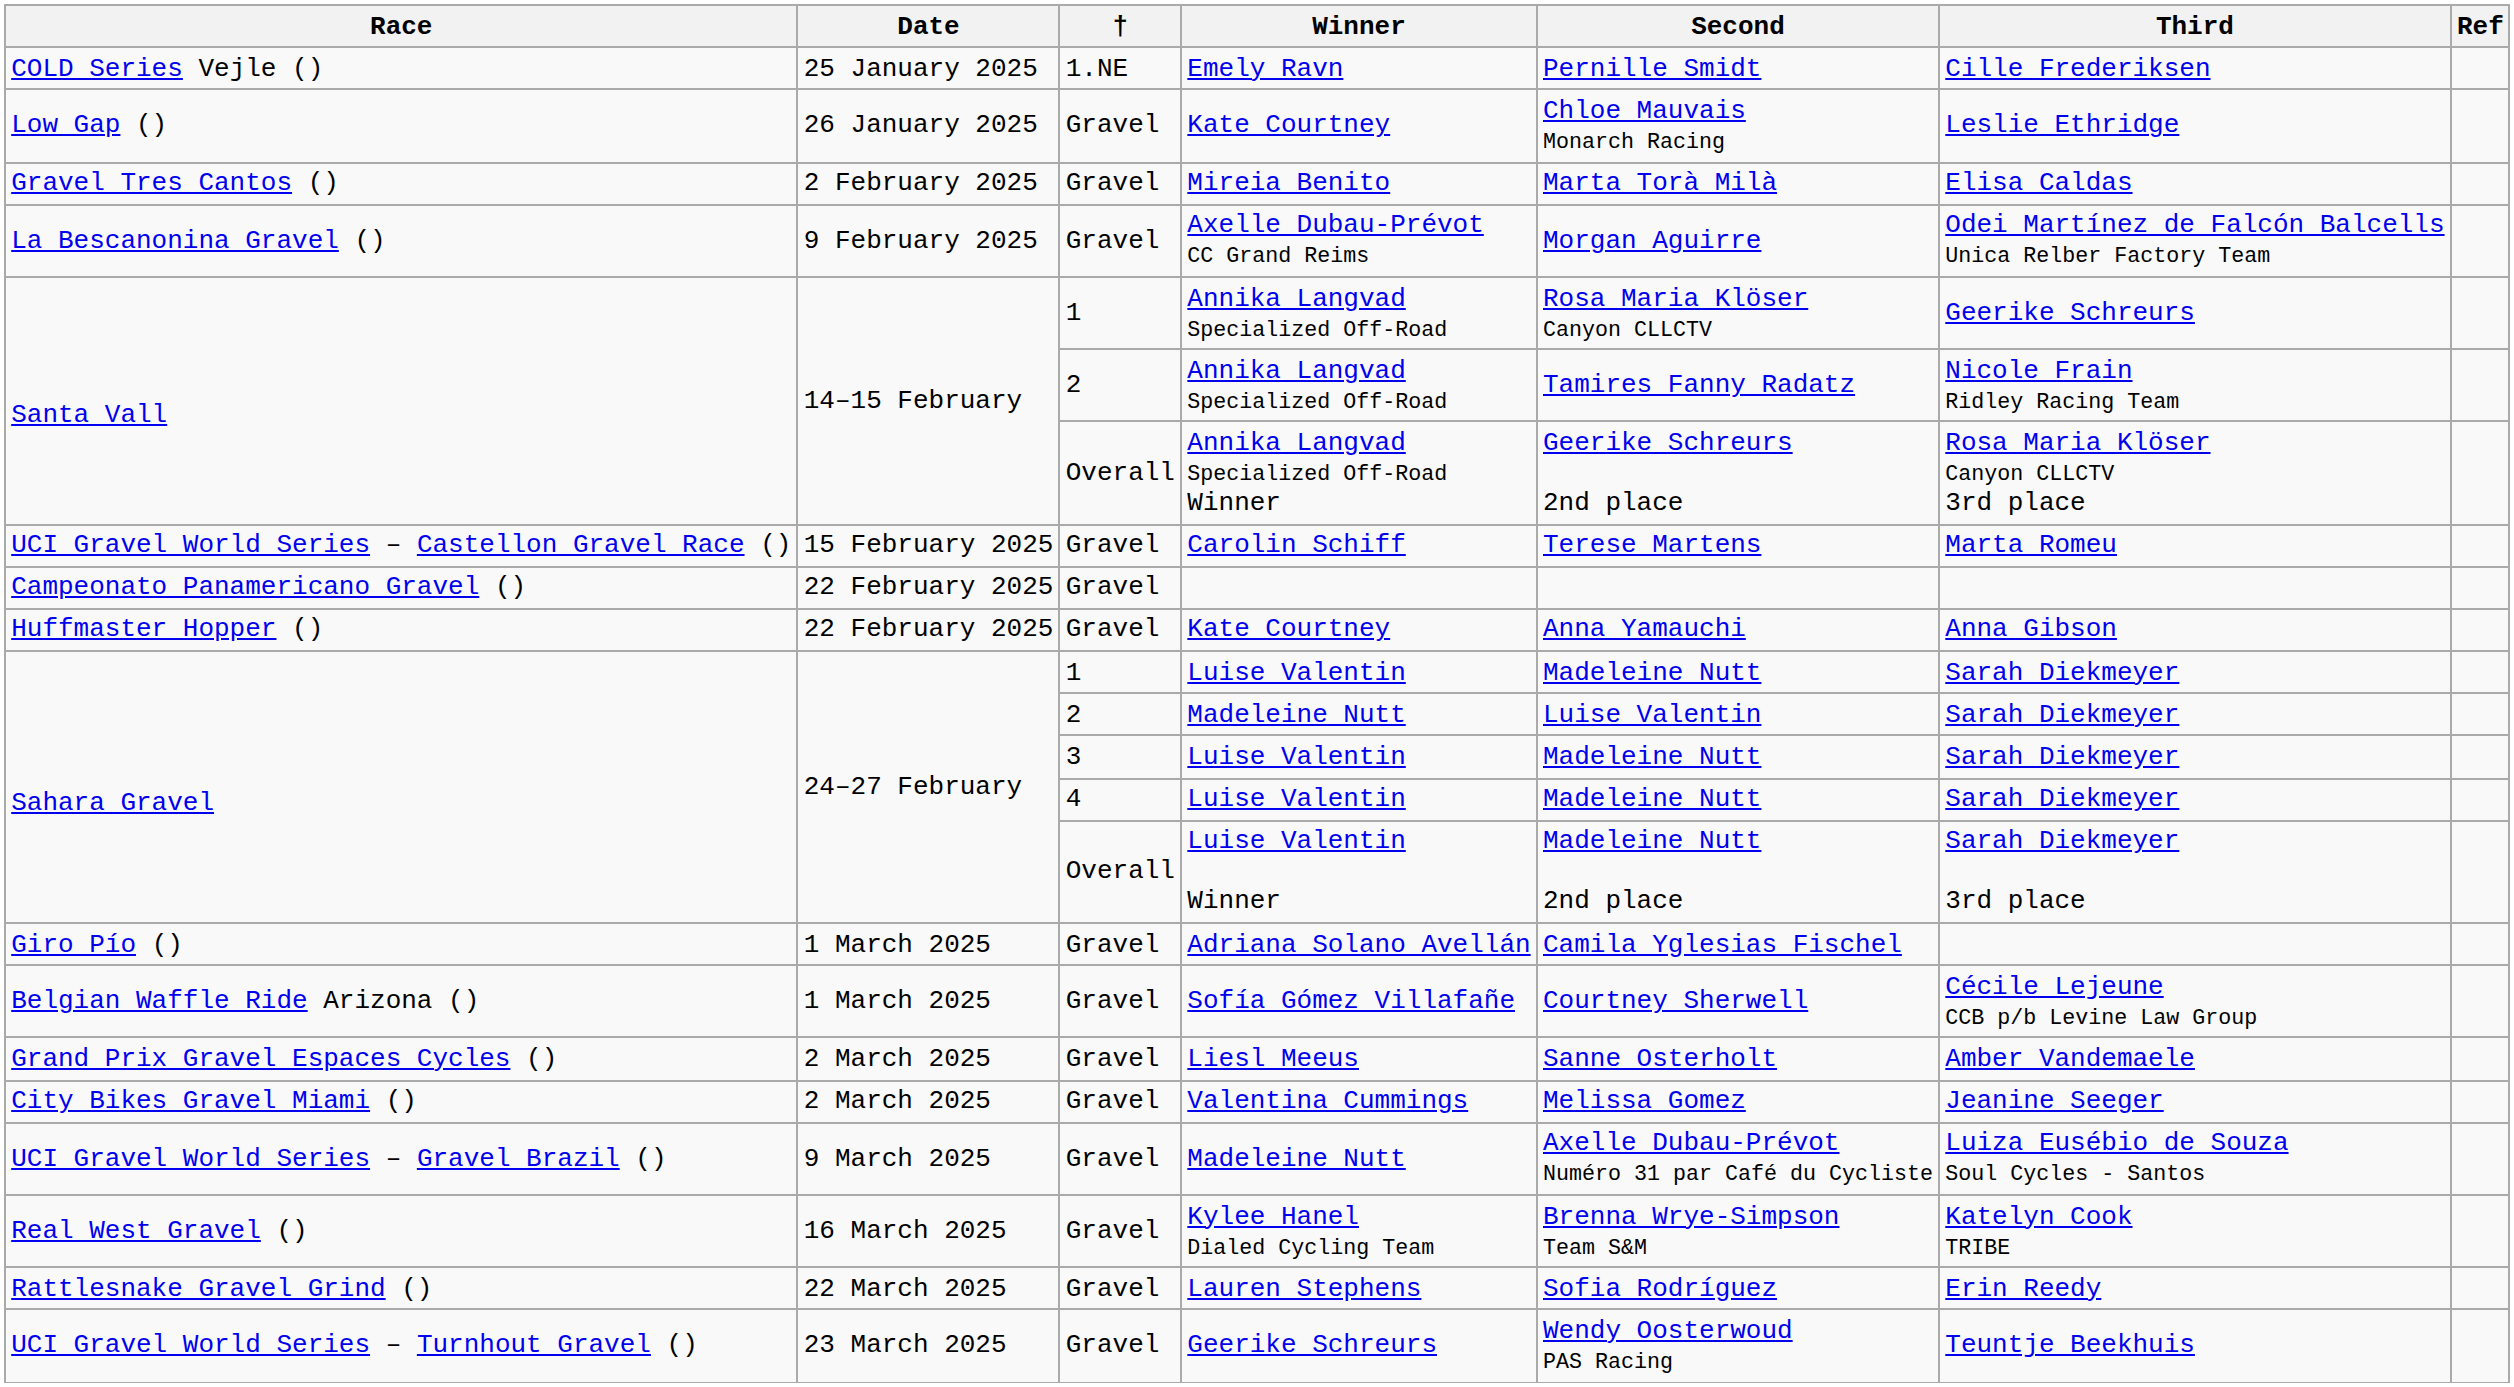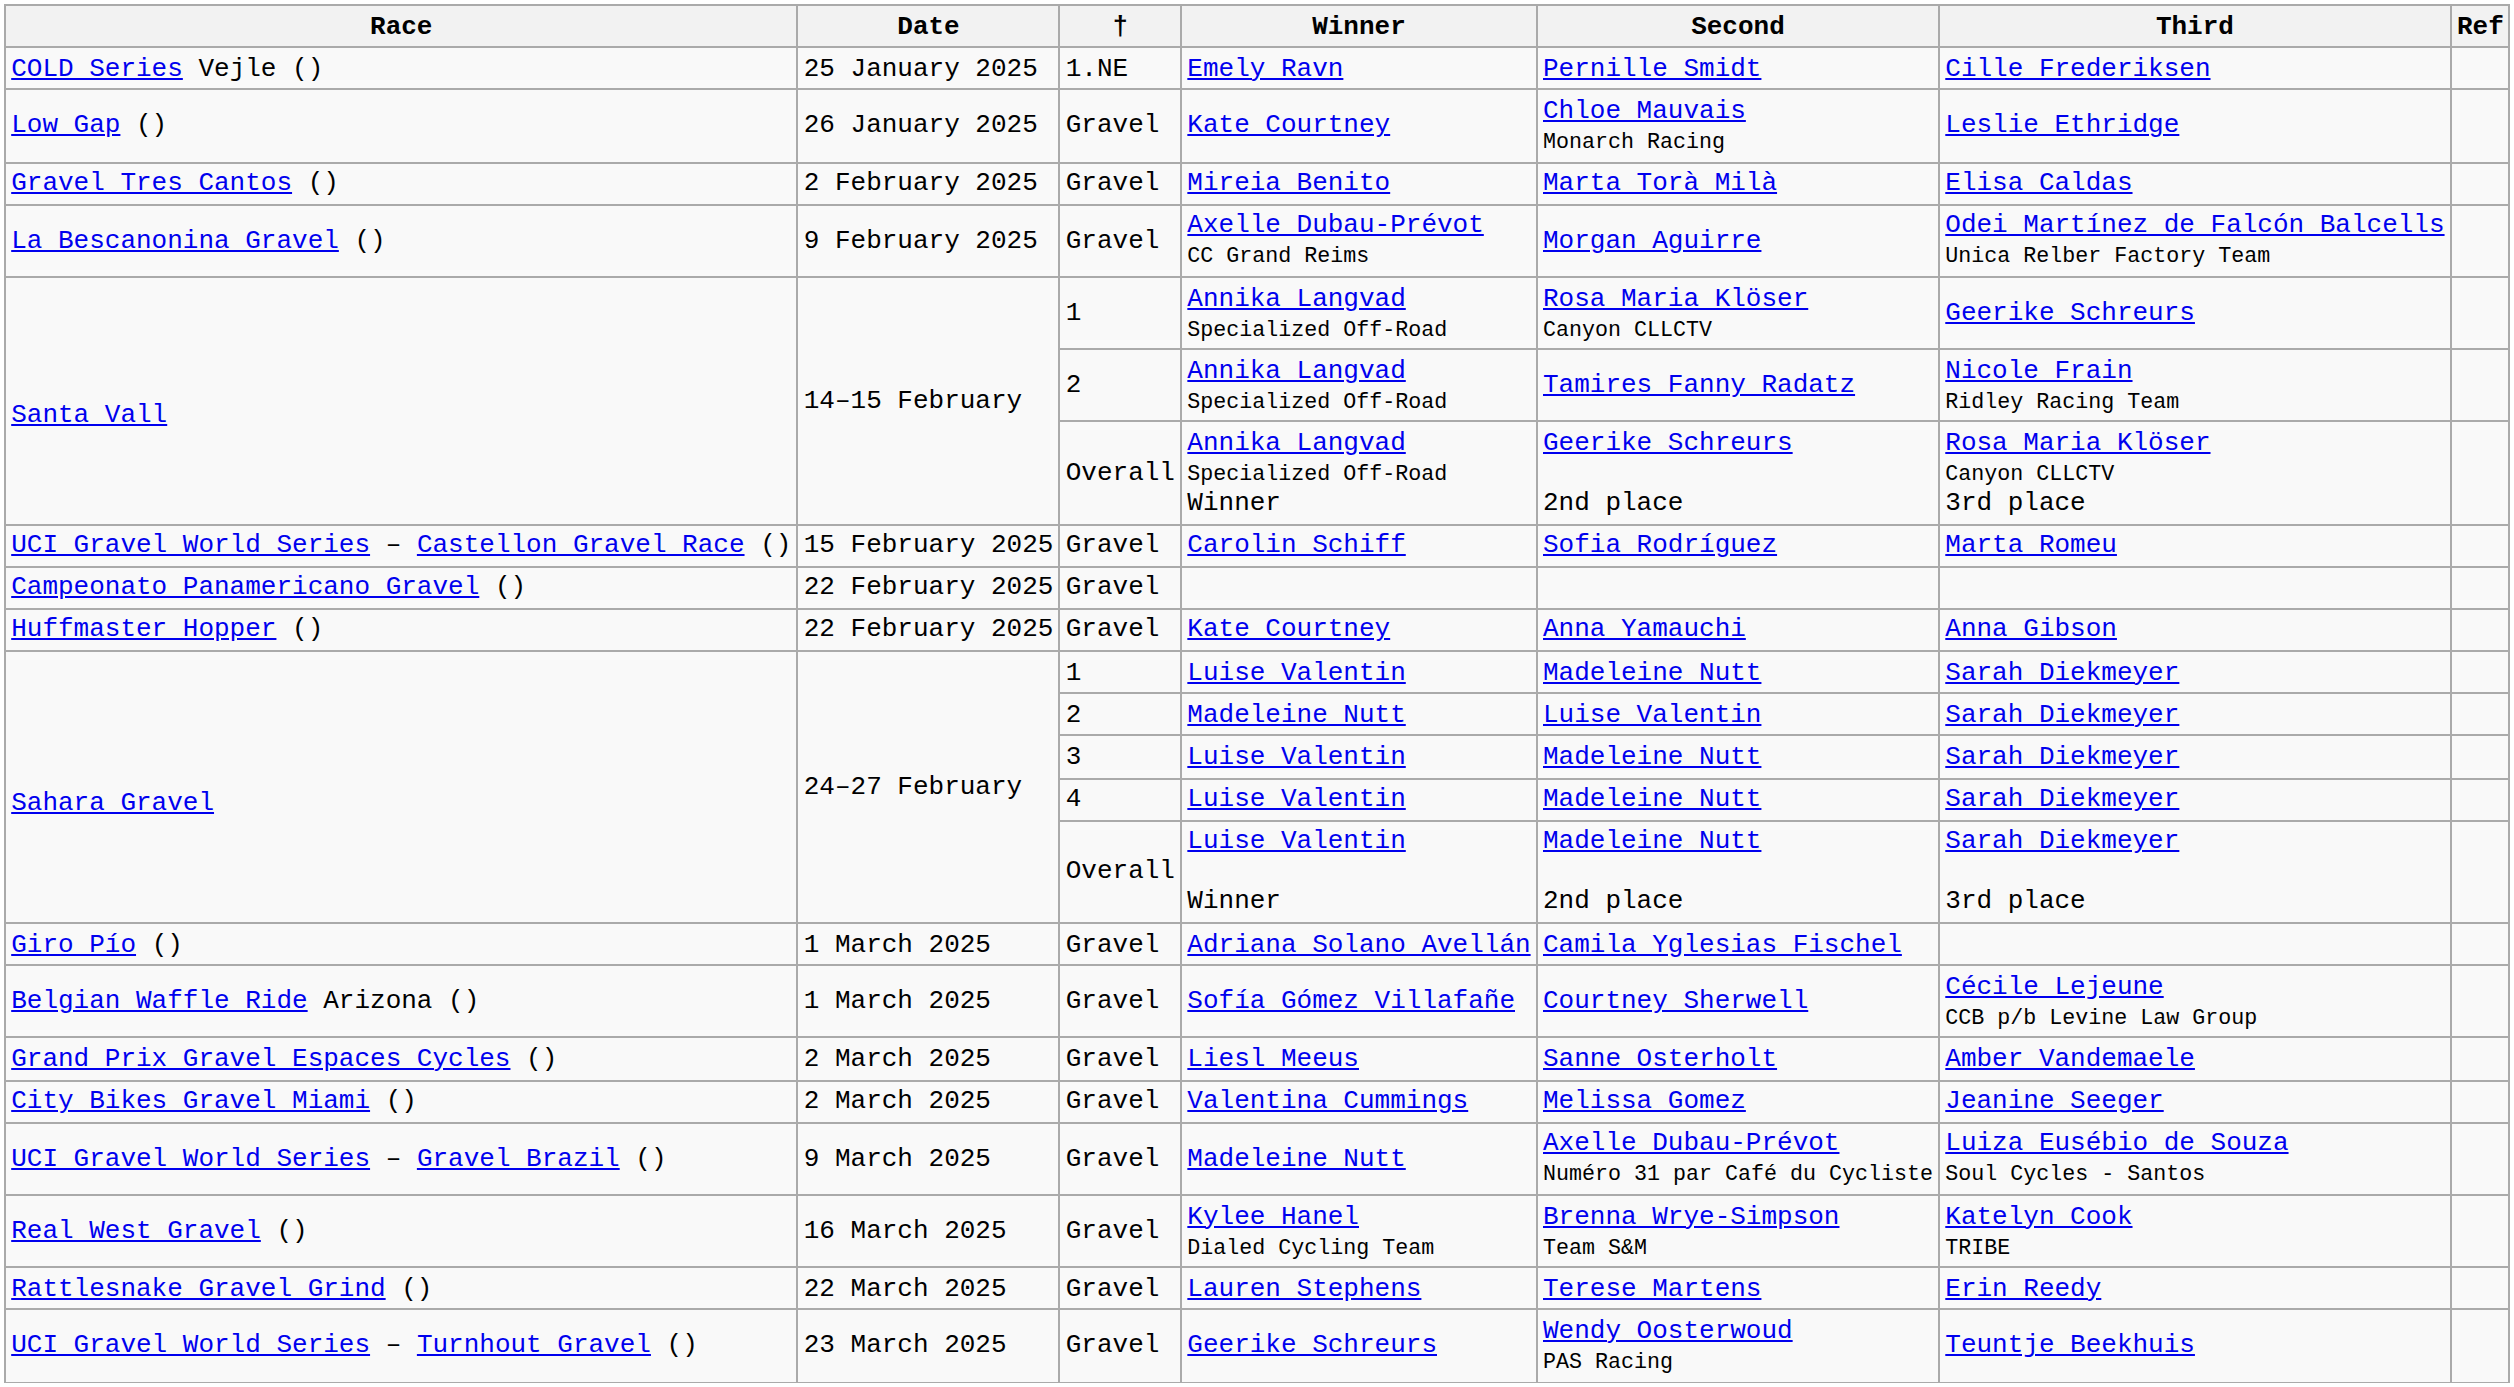 <table class="wikitable sortable">
 <tr>
 <th>Race</th>
 <th>Date</th>
 <th> †</th>
 <th>Winner</th>
 <th>Second</th>
 <th>Third</th>
 <th>Ref</th>
 </tr>
 <tr>
 <td> <a href='#'>COLD Series</a> Vejle ()</td>
 <td>25 January 2025</td>
 <td>1.NE</td>
 <td> <a href='#'>Emely Ravn</a><br><small></small></td>
 <td> <a href='#'>Pernille Smidt</a><br><small></small></td>
 <td> <a href='#'>Cille Frederiksen</a><br><small></small></td>
 <td align=center></td>
 </tr>
 <tr>
 <td> <a href='#'>Low Gap</a> ()</td>
 <td>26 January 2025</td>
 <td>Gravel</td>
 <td> <a href='#'>Kate Courtney</a><br><small></small></td>
 <td> <a href='#'>Chloe Mauvais</a><br><small>Monarch Racing</small></td>
 <td> <a href='#'>Leslie Ethridge</a><br><small></small></td>
 <td align=center></td>
 </tr>
 <tr>
 <td> <a href='#'>Gravel Tres Cantos</a> ()</td>
 <td>2 February 2025</td>
 <td>Gravel</td>
 <td> <a href='#'>Mireia Benito</a><br><small></small></td>
 <td> <a href='#'>Marta Torà Milà</a><br><small></small></td>
 <td> <a href='#'>Elisa Caldas</a><br><small></small></td>
 <td align=center></td>
 </tr>
 <tr>
 <td> <a href='#'>La Bescanonina Gravel</a> ()</td>
 <td>9 February 2025</td>
 <td>Gravel</td>
 <td> <a href='#'>Axelle Dubau-Prévot</a><br><small>CC Grand Reims</small></td>
 <td> <a href='#'>Morgan Aguirre</a><br><small></small></td>
 <td> <a href='#'>Odei Martínez de Falcón Balcells</a><br><small>Unica Relber Factory Team</small></td>
 <td align=center></td>
 </tr>
 <tr>
 <td rowspan=3><br><a href='#'>Santa Vall</a></td>
 <td rowspan=3>14–15 February</td>
 <td bgcolor=>1</td>
 <td> <a href='#'>Annika Langvad</a><br><small>Specialized Off-Road</small></td>
 <td> <a href='#'>Rosa Maria Klöser</a><br><small>Canyon CLLCTV</small></td>
 <td> <a href='#'>Geerike Schreurs</a><br><small></small></td>
 <td align=center></td>
 </tr>
 <tr>
 <td bgcolor=>2</td>
 <td> <a href='#'>Annika Langvad</a><br><small>Specialized Off-Road</small></td>
 <td> <a href='#'>Tamires Fanny Radatz</a><br><small></small></td>
 <td> <a href='#'>Nicole Frain</a><br><small>Ridley Racing Team</small></td>
 <td align=center></td>
 </tr>
 <tr>
 <td bgcolor=>Overall</td>
 <td> <a href='#'>Annika Langvad</a><br><small>Specialized Off-Road</small><br>Winner</td>
 <td> <a href='#'>Geerike Schreurs</a><br><small></small><br>2nd place</td>
 <td> <a href='#'>Rosa Maria Klöser</a><br><small>Canyon CLLCTV</small><br>3rd place</td>
 <td align=center></td>
 </tr>
 <tr>
 <td> <a href='#'>UCI Gravel World Series</a> – <a href='#'>Castellon Gravel Race</a> ()</td>
 <td>15 February 2025</td>
 <td>Gravel</td>
 <td> <a href='#'>Carolin Schiff</a><br><small></small></td>
-<td> <a href='#'>Terese Martens</a><br><small></small></td>
+<td> <a href='#'>Sofia Rodríguez</a><br><small></small></td>
 <td> <a href='#'>Marta Romeu</a><br><small></small></td>
 <td align=center></td>
 </tr>
 <tr>
 <td> <a href='#'>Campeonato Panamericano Gravel</a> ()</td>
 <td>22 February 2025</td>
 <td>Gravel</td>
 <td></td>
 <td></td>
 <td></td>
 <td align=center></td>
 </tr>
 <tr>
 <td> <a href='#'>Huffmaster Hopper</a> ()</td>
 <td>22 February 2025</td>
 <td>Gravel</td>
 <td> <a href='#'>Kate Courtney</a><br><small></small></td>
 <td> <a href='#'>Anna Yamauchi</a><br><small></small></td>
 <td> <a href='#'>Anna Gibson</a><br><small></small></td>
 <td align=center></td>
 </tr>
 <tr>
 <td rowspan=5><br><a href='#'>Sahara Gravel</a></td>
 <td rowspan=5>24–27 February</td>
 <td bgcolor=>1</td>
 <td> <a href='#'>Luise Valentin</a><br><small></small></td>
 <td> <a href='#'>Madeleine Nutt</a><br><small></small></td>
 <td> <a href='#'>Sarah Diekmeyer</a><br><small></small></td>
 <td align=center></td>
 </tr>
 <tr>
 <td bgcolor=>2</td>
 <td> <a href='#'>Madeleine Nutt</a><br><small></small></td>
 <td> <a href='#'>Luise Valentin</a><br><small></small></td>
 <td> <a href='#'>Sarah Diekmeyer</a><br><small></small></td>
 <td align=center></td>
 </tr>
 <tr>
 <td bgcolor=>3</td>
 <td> <a href='#'>Luise Valentin</a><br><small></small></td>
 <td> <a href='#'>Madeleine Nutt</a><br><small></small></td>
 <td> <a href='#'>Sarah Diekmeyer</a><br><small></small></td>
 <td align=center></td>
 </tr>
 <tr>
 <td bgcolor=>4</td>
 <td> <a href='#'>Luise Valentin</a><br><small></small></td>
 <td> <a href='#'>Madeleine Nutt</a><br><small></small></td>
 <td> <a href='#'>Sarah Diekmeyer</a><br><small></small></td>
 <td align=center></td>
 </tr>
 <tr>
 <td bgcolor=>Overall</td>
 <td> <a href='#'>Luise Valentin</a><br><small></small><br>Winner</td>
 <td> <a href='#'>Madeleine Nutt</a><br><small></small><br>2nd place</td>
 <td> <a href='#'>Sarah Diekmeyer</a><br><small></small><br>3rd place</td>
 <td align=center></td>
 </tr>
 <tr>
 <td> <a href='#'>Giro Pío</a> ()</td>
 <td>1 March 2025</td>
 <td>Gravel</td>
 <td> <a href='#'>Adriana Solano Avellán</a><br><small></small></td>
 <td> <a href='#'>Camila Yglesias Fischel</a><br><small></small></td>
 <td></td>
 <td align=center></td>
 </tr>
 <tr>
 <td> <a href='#'>Belgian Waffle Ride</a> Arizona ()</td>
 <td>1 March 2025</td>
 <td>Gravel</td>
 <td> <a href='#'>Sofía Gómez Villafañe</a><br><small></small></td>
 <td> <a href='#'>Courtney Sherwell</a><br><small></small></td>
 <td> <a href='#'>Cécile Lejeune</a><br><small>CCB p/b Levine Law Group</small></td>
 <td align=center></td>
 </tr>
 <tr>
 <td> <a href='#'>Grand Prix Gravel Espaces Cycles</a> ()</td>
 <td>2 March 2025</td>
 <td>Gravel</td>
 <td> <a href='#'>Liesl Meeus</a><br><small></small></td>
 <td> <a href='#'>Sanne Osterholt</a><br><small></small></td>
 <td> <a href='#'>Amber Vandemaele</a><br><small></small></td>
 <td align=center></td>
 </tr>
 <tr>
 <td> <a href='#'>City Bikes Gravel Miami</a> ()</td>
 <td>2 March 2025</td>
 <td>Gravel</td>
 <td> <a href='#'>Valentina Cummings</a><br><small></small></td>
 <td> <a href='#'>Melissa Gomez</a><br><small></small></td>
 <td> <a href='#'>Jeanine Seeger</a><br><small></small></td>
 <td align=center></td>
 </tr>
 <tr>
 <td> <a href='#'>UCI Gravel World Series</a> – <a href='#'>Gravel Brazil</a> ()</td>
 <td>9 March 2025</td>
 <td>Gravel</td>
 <td> <a href='#'>Madeleine Nutt</a><br><small></small></td>
 <td> <a href='#'>Axelle Dubau-Prévot</a><br><small>Numéro 31 par Café du Cycliste</small></td>
 <td> <a href='#'>Luiza Eusébio de Souza</a><br><small>Soul Cycles - Santos</small></td>
 <td align=center></td>
 </tr>
 <tr>
 <td> <a href='#'>Real West Gravel</a> ()</td>
 <td>16 March 2025</td>
 <td>Gravel</td>
 <td> <a href='#'>Kylee Hanel</a><br><small>Dialed Cycling Team</small></td>
 <td> <a href='#'>Brenna Wrye-Simpson</a><br><small>Team S&M</small></td>
 <td> <a href='#'>Katelyn Cook</a><br><small>TRIBE</small></td>
 <td align=center></td>
 </tr>
 <tr>
 <td> <a href='#'>Rattlesnake Gravel Grind</a> ()</td>
 <td>22 March 2025</td>
 <td>Gravel</td>
 <td> <a href='#'>Lauren Stephens</a><br><small></small></td>
-<td> <a href='#'>Sofia Rodríguez</a><br><small></small></td>
+<td> <a href='#'>Terese Martens</a><br><small></small></td>
 <td> <a href='#'>Erin Reedy</a><br><small></small></td>
 <td align=center></td>
 </tr>
 <tr>
 <td> <a href='#'>UCI Gravel World Series</a> – <a href='#'>Turnhout Gravel</a> ()</td>
 <td>23 March 2025</td>
 <td>Gravel</td>
 <td> <a href='#'>Geerike Schreurs</a><br><small></small></td>
 <td> <a href='#'>Wendy Oosterwoud</a><br><small>PAS Racing</small></td>
 <td> <a href='#'>Teuntje Beekhuis</a><br><small></small></td>
 <td align=center></td>
 </tr>
 </table>
